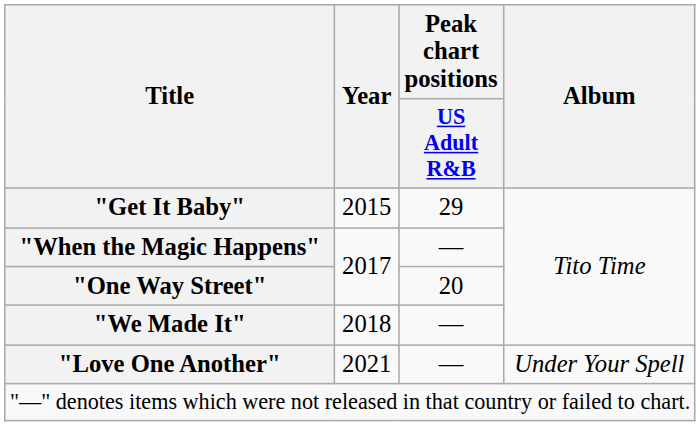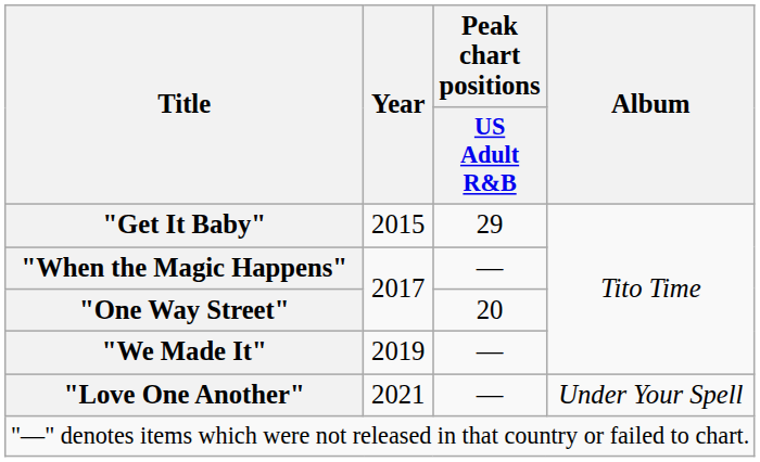 <table class="wikitable plainrowheaders" style="text-align:center;">
 <tr>
 <th scope="col" rowspan="2">Title</th>
 <th scope="col" rowspan="2">Year</th>
 <th scope="col" colspan="1">Peak chart positions</th>
 <th scope="col" rowspan="2">Album</th>
 </tr>
 <tr>
 <th scope="col" style="width:3em;font-size:90%;"><a href='#'>US<br>Adult<br>R&B</a><br></th>
 </tr>
 <tr>
 <th scope="row">"Get It Baby" <br></th>
 <td>2015</td>
 <td>29</td>
 <td rowspan="4"><em>Tito Time</em></td>
 </tr>
 <tr>
 <th scope="row">"When the Magic Happens"</th>
 <td rowspan="2">2017</td>
 <td>—</td>
 </tr>
 <tr>
 <th scope="row">"One Way Street"</th>
 <td>20</td>
 </tr>
 <tr>
 <th scope="row">"We Made It"</th>
-<td>2018</td>
+<td>2019</td>
 <td>—</td>
 </tr>
 <tr>
 <th scope="row">"Love One Another"</th>
 <td>2021</td>
 <td>—</td>
 <td><em>Under Your Spell</em></td>
 </tr>
 <tr>
 <td colspan="14" style="font-size:90%">"—" denotes items which were not released in that country or failed to chart.</td>
 </tr>
 </table>
